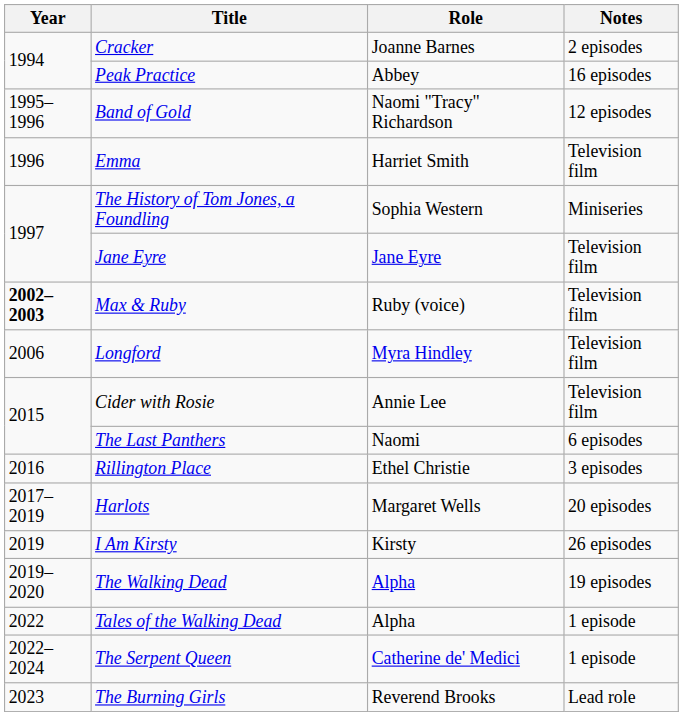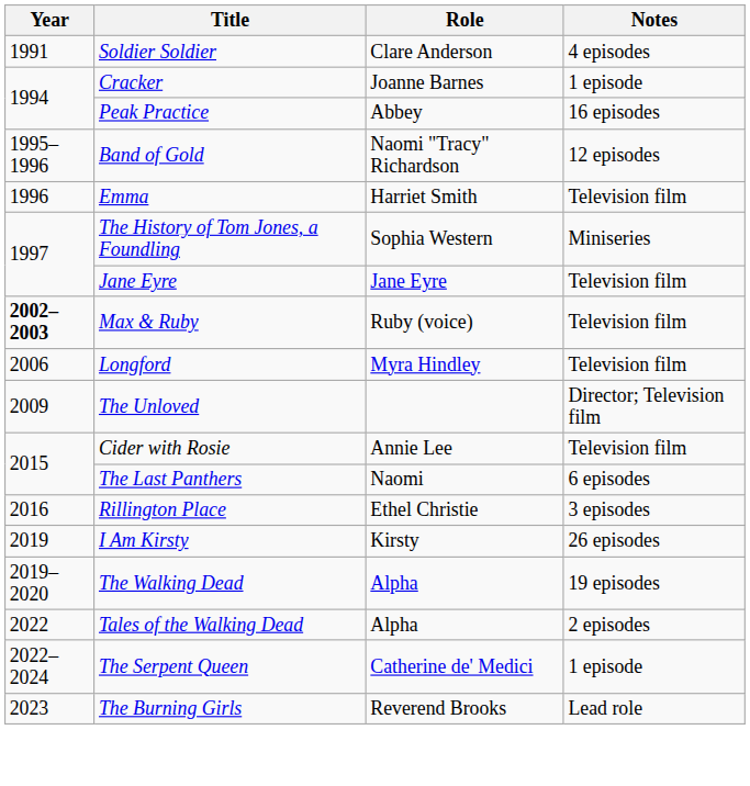 <table class="wikitable sortable">
 <tr>
 <th>Year</th>
 <th>Title</th>
 <th>Role</th>
 <th class="unsortable">Notes</th>
 </tr>
 <tr>
+<td>1991</td>
+<td><em><a href='#'>Soldier Soldier</a></em></td>
+<td>Clare Anderson</td>
+<td>4 episodes</td>
+</tr>
+<tr>
 <td rowspan="2">1994</td>
 <td><em><a href='#'>Cracker</a></em></td>
 <td>Joanne Barnes</td>
-<td>2 episodes</td>
+<td>1 episode</td>
 </tr>
 <tr>
 <td><em><a href='#'>Peak Practice</a></em></td>
 <td>Abbey</td>
 <td>16 episodes</td>
 </tr>
 <tr>
 <td>1995–1996</td>
 <td><em><a href='#'>Band of Gold</a></em></td>
 <td>Naomi "Tracy" Richardson</td>
 <td>12 episodes</td>
 </tr>
 <tr>
 <td>1996</td>
 <td><em><a href='#'>Emma</a></em></td>
 <td>Harriet Smith</td>
 <td>Television film</td>
 </tr>
 <tr>
 <td rowspan="2">1997</td>
 <td><em><a href='#'>The History of Tom Jones, a Foundling</a></em></td>
 <td>Sophia Western</td>
 <td>Miniseries</td>
 </tr>
 <tr>
 <td><em><a href='#'>Jane Eyre</a></em></td>
 <td><a href='#'>Jane Eyre</a></td>
 <td>Television film</td>
 </tr>
 <tr>
 <td><strong>2002–2003</strong></td>
 <td><em><a href='#'>Max & Ruby</a></em></td>
 <td>Ruby (voice)</td>
 <td>Television film</td>
 </tr>
 <tr>
 <td>2006</td>
 <td><em><a href='#'>Longford</a></em></td>
 <td><a href='#'>Myra Hindley</a></td>
 <td>Television film</td>
 </tr>
 <tr>
+<td>2009</td>
+<td><em><a href='#'>The Unloved</a></em></td>
+<td></td>
+<td>Director; Television film</td>
+</tr>
+<tr>
 <td rowspan="2">2015</td>
 <td><em>Cider with Rosie</em></td>
 <td>Annie Lee</td>
 <td>Television film</td>
 </tr>
 <tr>
 <td><em><a href='#'>The Last Panthers</a></em></td>
 <td>Naomi</td>
 <td>6 episodes</td>
 </tr>
 <tr>
 <td>2016</td>
 <td><em><a href='#'>Rillington Place</a></em></td>
 <td>Ethel Christie</td>
 <td>3 episodes</td>
 </tr>
 <tr>
-<td>2017–2019</td>
-<td><em><a href='#'>Harlots</a></em></td>
-<td>Margaret Wells</td>
-<td>20 episodes</td>
-</tr>
-<tr>
 <td>2019</td>
 <td><em><a href='#'>I Am Kirsty</a></em></td>
 <td>Kirsty</td>
 <td>26 episodes</td>
 </tr>
 <tr>
 <td>2019–2020</td>
 <td><em><a href='#'>The Walking Dead</a></em></td>
 <td><a href='#'>Alpha</a></td>
 <td>19 episodes</td>
 </tr>
 <tr>
 <td>2022</td>
 <td><em><a href='#'>Tales of the Walking Dead</a></em></td>
 <td>Alpha</td>
-<td>1 episode</td>
+<td>2 episodes</td>
 </tr>
 <tr>
 <td>2022–2024</td>
 <td><em><a href='#'>The Serpent Queen</a></em></td>
 <td><a href='#'>Catherine de' Medici</a></td>
 <td>1 episode</td>
 </tr>
 <tr>
 <td>2023</td>
 <td><em><a href='#'>The Burning Girls</a></em></td>
 <td>Reverend Brooks</td>
 <td>Lead role</td>
 </tr>
 </table>
